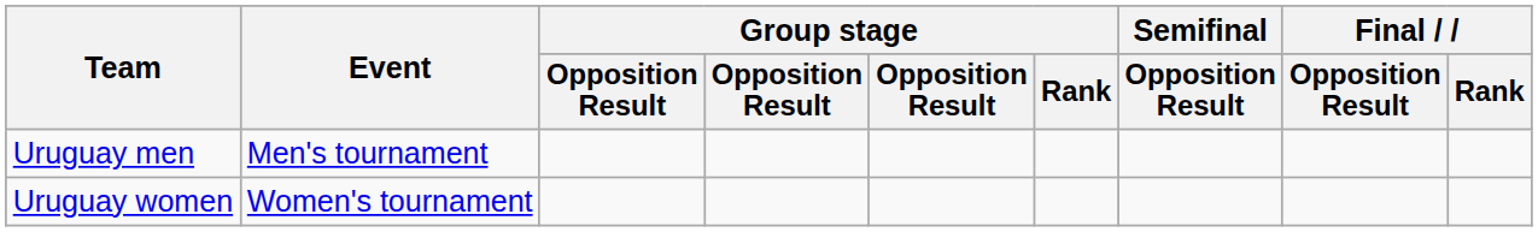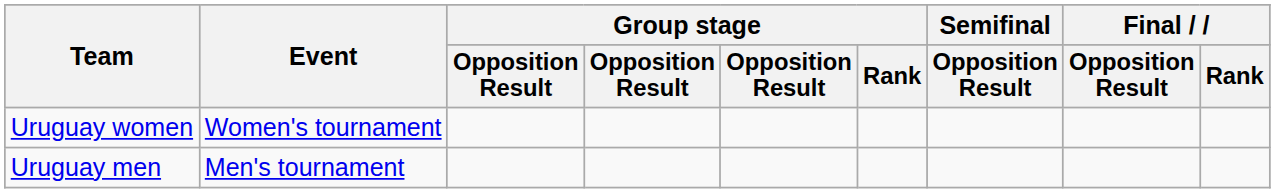 <table class=wikitable style=font-size:90%;text-align:center>
 <tr>
 <th rowspan=2>Team</th>
 <th rowspan=2>Event</th>
 <th colspan=4>Group stage</th>
 <th>Semifinal</th>
 <th colspan=2>Final /  / </th>
 </tr>
 <tr style=font-size:95%>
 <th>Opposition<br>Result</th>
 <th>Opposition<br>Result</th>
 <th>Opposition<br>Result</th>
 <th>Rank</th>
 <th>Opposition<br>Result</th>
 <th>Opposition<br>Result</th>
 <th>Rank</th>
 </tr>
 <tr>
+<td align=left><a href='#'>Uruguay women</a></td>
+<td align=left><a href='#'>Women's tournament</a></td>
+<td></td>
+<td></td>
+<td></td>
+<td></td>
+<td></td>
+<td></td>
+<td></td>
+</tr>
+<tr>
 <td align=left><a href='#'>Uruguay men</a></td>
 <td align=left><a href='#'>Men's tournament</a></td>
 <td></td>
 <td></td>
 <td></td>
 <td></td>
 <td></td>
 <td></td>
 <td></td>
 </tr>
-<tr>
-<td align=left><a href='#'>Uruguay women</a></td>
-<td align=left><a href='#'>Women's tournament</a></td>
-<td></td>
-<td></td>
-<td></td>
-<td></td>
-<td></td>
-<td></td>
-<td></td>
-</tr>
 </table>
